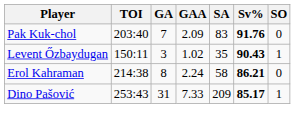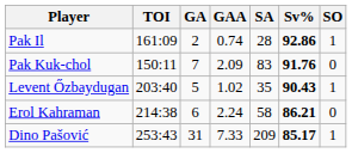 <table class="wikitable sortable" style="text-align:center;">
 <tr>
 <th>Player</th>
 <th>TOI</th>
 <th>GA</th>
 <th>GAA</th>
 <th>SA</th>
 <th>Sv%</th>
 <th>SO</th>
 </tr>
 <tr>
+<td align=left> <a href='#'>Pak Il</a></td>
+<td>161:09</td>
+<td>2</td>
+<td>0.74</td>
+<td>28</td>
+<td><strong>92.86</strong></td>
+<td>1</td>
+</tr>
+<tr>
 <td align=left> <a href='#'>Pak Kuk-chol</a></td>
-<td>203:40</td>
+<td>150:11</td>
 <td>7</td>
 <td>2.09</td>
 <td>83</td>
 <td><strong>91.76</strong></td>
 <td>0</td>
 </tr>
 <tr>
 <td align=left> <a href='#'>Levent Őzbaydugan</a></td>
-<td>150:11</td>
-<td>3</td>
+<td>203:40</td>
+<td>5</td>
 <td>1.02</td>
 <td>35</td>
 <td><strong>90.43</strong></td>
 <td>1</td>
 </tr>
 <tr>
 <td align=left> <a href='#'>Erol Kahraman</a></td>
 <td>214:38</td>
-<td>8</td>
+<td>6</td>
 <td>2.24</td>
 <td>58</td>
 <td><strong>86.21</strong></td>
 <td>0</td>
 </tr>
 <tr>
 <td align=left> <a href='#'>Dino Pašović</a></td>
 <td>253:43</td>
 <td>31</td>
 <td>7.33</td>
 <td>209</td>
 <td><strong>85.17</strong></td>
 <td>1</td>
 </tr>
 </table>
